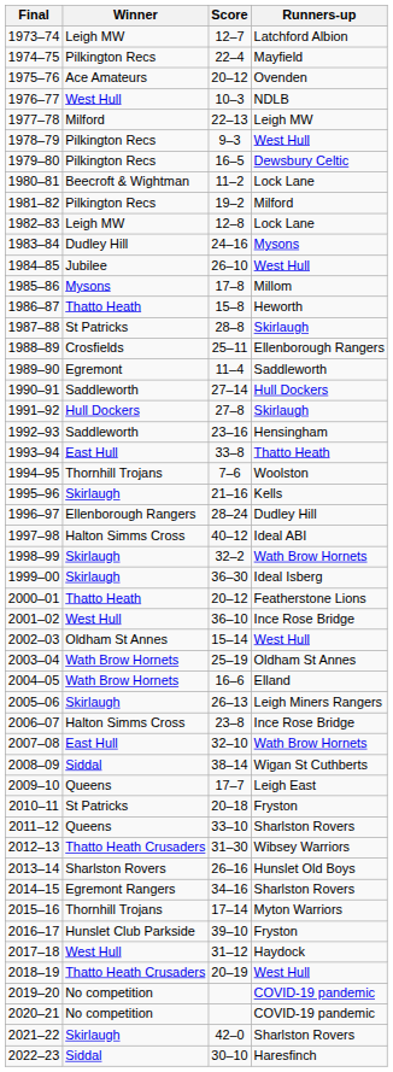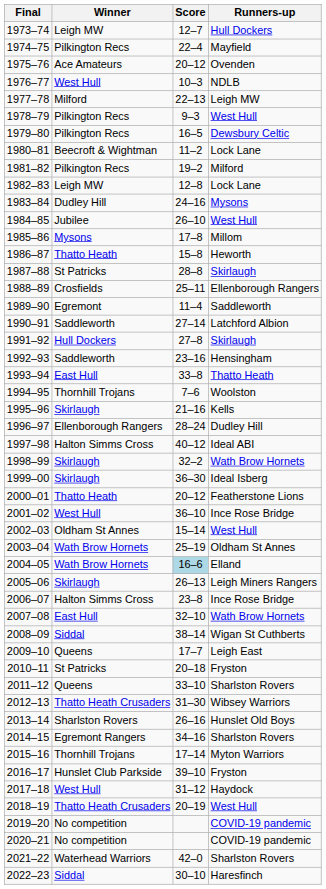 <table class="sortable wikitable">
 <tr>
 <th>Final</th>
 <th>Winner</th>
 <th>Score</th>
 <th>Runners-up</th>
 </tr>
 <tr>
 <td align=center>1973–74</td>
 <td>Leigh MW</td>
 <td align=center>12–7</td>
-<td>Latchford Albion</td>
+<td><a href='#'>Hull Dockers</a></td>
 </tr>
 <tr>
 <td align=center>1974–75</td>
 <td>Pilkington Recs</td>
 <td align=center>22–4</td>
 <td>Mayfield</td>
 </tr>
 <tr>
 <td align=center>1975–76</td>
 <td>Ace Amateurs</td>
 <td align=center>20–12</td>
 <td>Ovenden</td>
 </tr>
 <tr>
 <td align=center>1976–77</td>
 <td><a href='#'>West Hull</a></td>
 <td align=center>10–3</td>
 <td>NDLB</td>
 </tr>
 <tr>
 <td align=center>1977–78</td>
 <td>Milford</td>
 <td align=center>22–13</td>
 <td>Leigh MW</td>
 </tr>
 <tr>
 <td align=center>1978–79</td>
 <td>Pilkington Recs</td>
 <td align=center>9–3</td>
 <td><a href='#'>West Hull</a></td>
 </tr>
 <tr>
 <td align=center>1979–80</td>
 <td>Pilkington Recs</td>
 <td align=center>16–5</td>
 <td><a href='#'>Dewsbury Celtic</a></td>
 </tr>
 <tr>
 <td align=center>1980–81</td>
 <td>Beecroft & Wightman</td>
 <td align=center>11–2</td>
 <td>Lock Lane</td>
 </tr>
 <tr>
 <td align=center>1981–82</td>
 <td>Pilkington Recs</td>
 <td align=center>19–2</td>
 <td>Milford</td>
 </tr>
 <tr>
 <td align=center>1982–83</td>
 <td>Leigh MW</td>
 <td align=center>12–8</td>
 <td>Lock Lane</td>
 </tr>
 <tr>
 <td align=center>1983–84</td>
 <td>Dudley Hill</td>
 <td align=center>24–16</td>
 <td><a href='#'>Mysons</a></td>
 </tr>
 <tr>
 <td align=center>1984–85</td>
 <td>Jubilee</td>
 <td align=center>26–10</td>
 <td><a href='#'>West Hull</a></td>
 </tr>
 <tr>
 <td align=center>1985–86</td>
 <td><a href='#'>Mysons</a></td>
 <td align=center>17–8</td>
 <td>Millom</td>
 </tr>
 <tr>
 <td align=center>1986–87</td>
 <td><a href='#'>Thatto Heath</a></td>
 <td align=center>15–8</td>
 <td>Heworth</td>
 </tr>
 <tr>
 <td align=center>1987–88</td>
 <td>St Patricks</td>
 <td align=center>28–8</td>
 <td><a href='#'>Skirlaugh</a></td>
 </tr>
 <tr>
 <td align=center>1988–89</td>
 <td>Crosfields</td>
 <td align=center>25–11</td>
 <td>Ellenborough Rangers</td>
 </tr>
 <tr>
 <td align=center>1989–90</td>
 <td>Egremont</td>
 <td align=center>11–4</td>
 <td>Saddleworth</td>
 </tr>
 <tr>
 <td align=center>1990–91</td>
 <td>Saddleworth</td>
 <td align=center>27–14</td>
-<td><a href='#'>Hull Dockers</a></td>
+<td>Latchford Albion</td>
 </tr>
 <tr>
 <td align=center>1991–92</td>
 <td><a href='#'>Hull Dockers</a></td>
 <td align=center>27–8</td>
 <td><a href='#'>Skirlaugh</a></td>
 </tr>
 <tr>
 <td align=center>1992–93</td>
 <td>Saddleworth</td>
 <td align=center>23–16</td>
 <td>Hensingham</td>
 </tr>
 <tr>
 <td align=center>1993–94</td>
 <td><a href='#'>East Hull</a></td>
 <td align=center>33–8</td>
 <td><a href='#'>Thatto Heath</a></td>
 </tr>
 <tr>
 <td align=center>1994–95</td>
 <td>Thornhill Trojans</td>
 <td align=center>7–6</td>
 <td>Woolston</td>
 </tr>
 <tr>
 <td align=center>1995–96</td>
 <td><a href='#'>Skirlaugh</a></td>
 <td align=center>21–16</td>
 <td>Kells</td>
 </tr>
 <tr>
 <td align=center>1996–97</td>
 <td>Ellenborough Rangers</td>
 <td align=center>28–24</td>
 <td>Dudley Hill</td>
 </tr>
 <tr>
 <td align=center>1997–98</td>
 <td>Halton Simms Cross</td>
 <td align=center>40–12</td>
 <td>Ideal ABI</td>
 </tr>
 <tr>
 <td align=center>1998–99</td>
 <td><a href='#'>Skirlaugh</a></td>
 <td align=center>32–2</td>
 <td><a href='#'>Wath Brow Hornets</a></td>
 </tr>
 <tr>
 <td align=center>1999–00</td>
 <td><a href='#'>Skirlaugh</a></td>
 <td align=center>36–30</td>
 <td>Ideal Isberg</td>
 </tr>
 <tr>
 <td align=center>2000–01</td>
 <td><a href='#'>Thatto Heath</a></td>
 <td align=center>20–12</td>
 <td>Featherstone Lions</td>
 </tr>
 <tr>
 <td align=center>2001–02</td>
 <td><a href='#'>West Hull</a></td>
 <td align=center>36–10</td>
 <td>Ince Rose Bridge</td>
 </tr>
 <tr>
 <td align=center>2002–03</td>
 <td>Oldham St Annes</td>
 <td align=center>15–14</td>
 <td><a href='#'>West Hull</a></td>
 </tr>
 <tr>
 <td align=center>2003–04</td>
 <td><a href='#'>Wath Brow Hornets</a></td>
 <td align=center>25–19</td>
 <td>Oldham St Annes</td>
 </tr>
 <tr>
 <td align=center>2004–05</td>
 <td><a href='#'>Wath Brow Hornets</a></td>
-<td align=center>16–6</td>
+<td align=center style="background: lightblue;">16–6</td>
 <td>Elland</td>
 </tr>
 <tr>
 <td align=center>2005–06</td>
 <td><a href='#'>Skirlaugh</a></td>
 <td align=center>26–13</td>
 <td>Leigh Miners Rangers</td>
 </tr>
 <tr>
 <td align=center>2006–07</td>
 <td>Halton Simms Cross</td>
 <td align=center>23–8</td>
 <td>Ince Rose Bridge</td>
 </tr>
 <tr>
 <td align=center>2007–08</td>
 <td><a href='#'>East Hull</a></td>
 <td align=center>32–10</td>
 <td><a href='#'>Wath Brow Hornets</a></td>
 </tr>
 <tr>
 <td align=center>2008–09</td>
 <td><a href='#'>Siddal</a></td>
 <td align=center>38–14</td>
 <td>Wigan St Cuthberts</td>
 </tr>
 <tr>
 <td align=center>2009–10</td>
 <td>Queens</td>
 <td align=center>17–7</td>
 <td>Leigh East</td>
 </tr>
 <tr>
 <td align=center>2010–11</td>
 <td>St Patricks</td>
 <td align=center>20–18</td>
 <td>Fryston</td>
 </tr>
 <tr>
 <td align=center>2011–12</td>
 <td>Queens</td>
 <td align=center>33–10</td>
 <td>Sharlston Rovers</td>
 </tr>
 <tr>
 <td align=center>2012–13</td>
 <td><a href='#'>Thatto Heath Crusaders</a></td>
 <td align=center>31–30</td>
 <td>Wibsey Warriors</td>
 </tr>
 <tr>
 <td align=center>2013–14</td>
 <td>Sharlston Rovers</td>
 <td align=center>26–16</td>
 <td>Hunslet Old Boys</td>
 </tr>
 <tr>
 <td align=center>2014–15</td>
 <td>Egremont Rangers</td>
 <td align=center>34–16</td>
 <td>Sharlston Rovers</td>
 </tr>
 <tr>
 <td align=center>2015–16</td>
 <td>Thornhill Trojans</td>
 <td align=center>17–14</td>
 <td>Myton Warriors</td>
 </tr>
 <tr>
 <td align=center>2016–17</td>
 <td>Hunslet Club Parkside</td>
 <td align=center>39–10</td>
 <td>Fryston</td>
 </tr>
 <tr>
 <td align=center>2017–18</td>
 <td><a href='#'>West Hull</a></td>
 <td align=center>31–12</td>
 <td>Haydock</td>
 </tr>
 <tr>
 <td align=center>2018–19</td>
 <td><a href='#'>Thatto Heath Crusaders</a></td>
 <td align=center>20–19</td>
 <td><a href='#'>West Hull</a></td>
 </tr>
 <tr>
 <td align=center>2019–20</td>
 <td>No competition</td>
 <td align=center></td>
 <td><a href='#'>COVID-19 pandemic</a></td>
 </tr>
 <tr>
 <td align=center>2020–21</td>
 <td>No competition</td>
 <td align=center></td>
 <td>COVID-19 pandemic</td>
 </tr>
 <tr>
 <td align=center>2021–22</td>
-<td><a href='#'>Skirlaugh</a></td>
+<td>Waterhead Warriors</td>
 <td align=center>42–0</td>
 <td>Sharlston Rovers</td>
 </tr>
 <tr>
 <td align=center>2022–23</td>
 <td><a href='#'>Siddal</a></td>
 <td align=center>30–10</td>
 <td>Haresfinch</td>
 </tr>
 </table>
